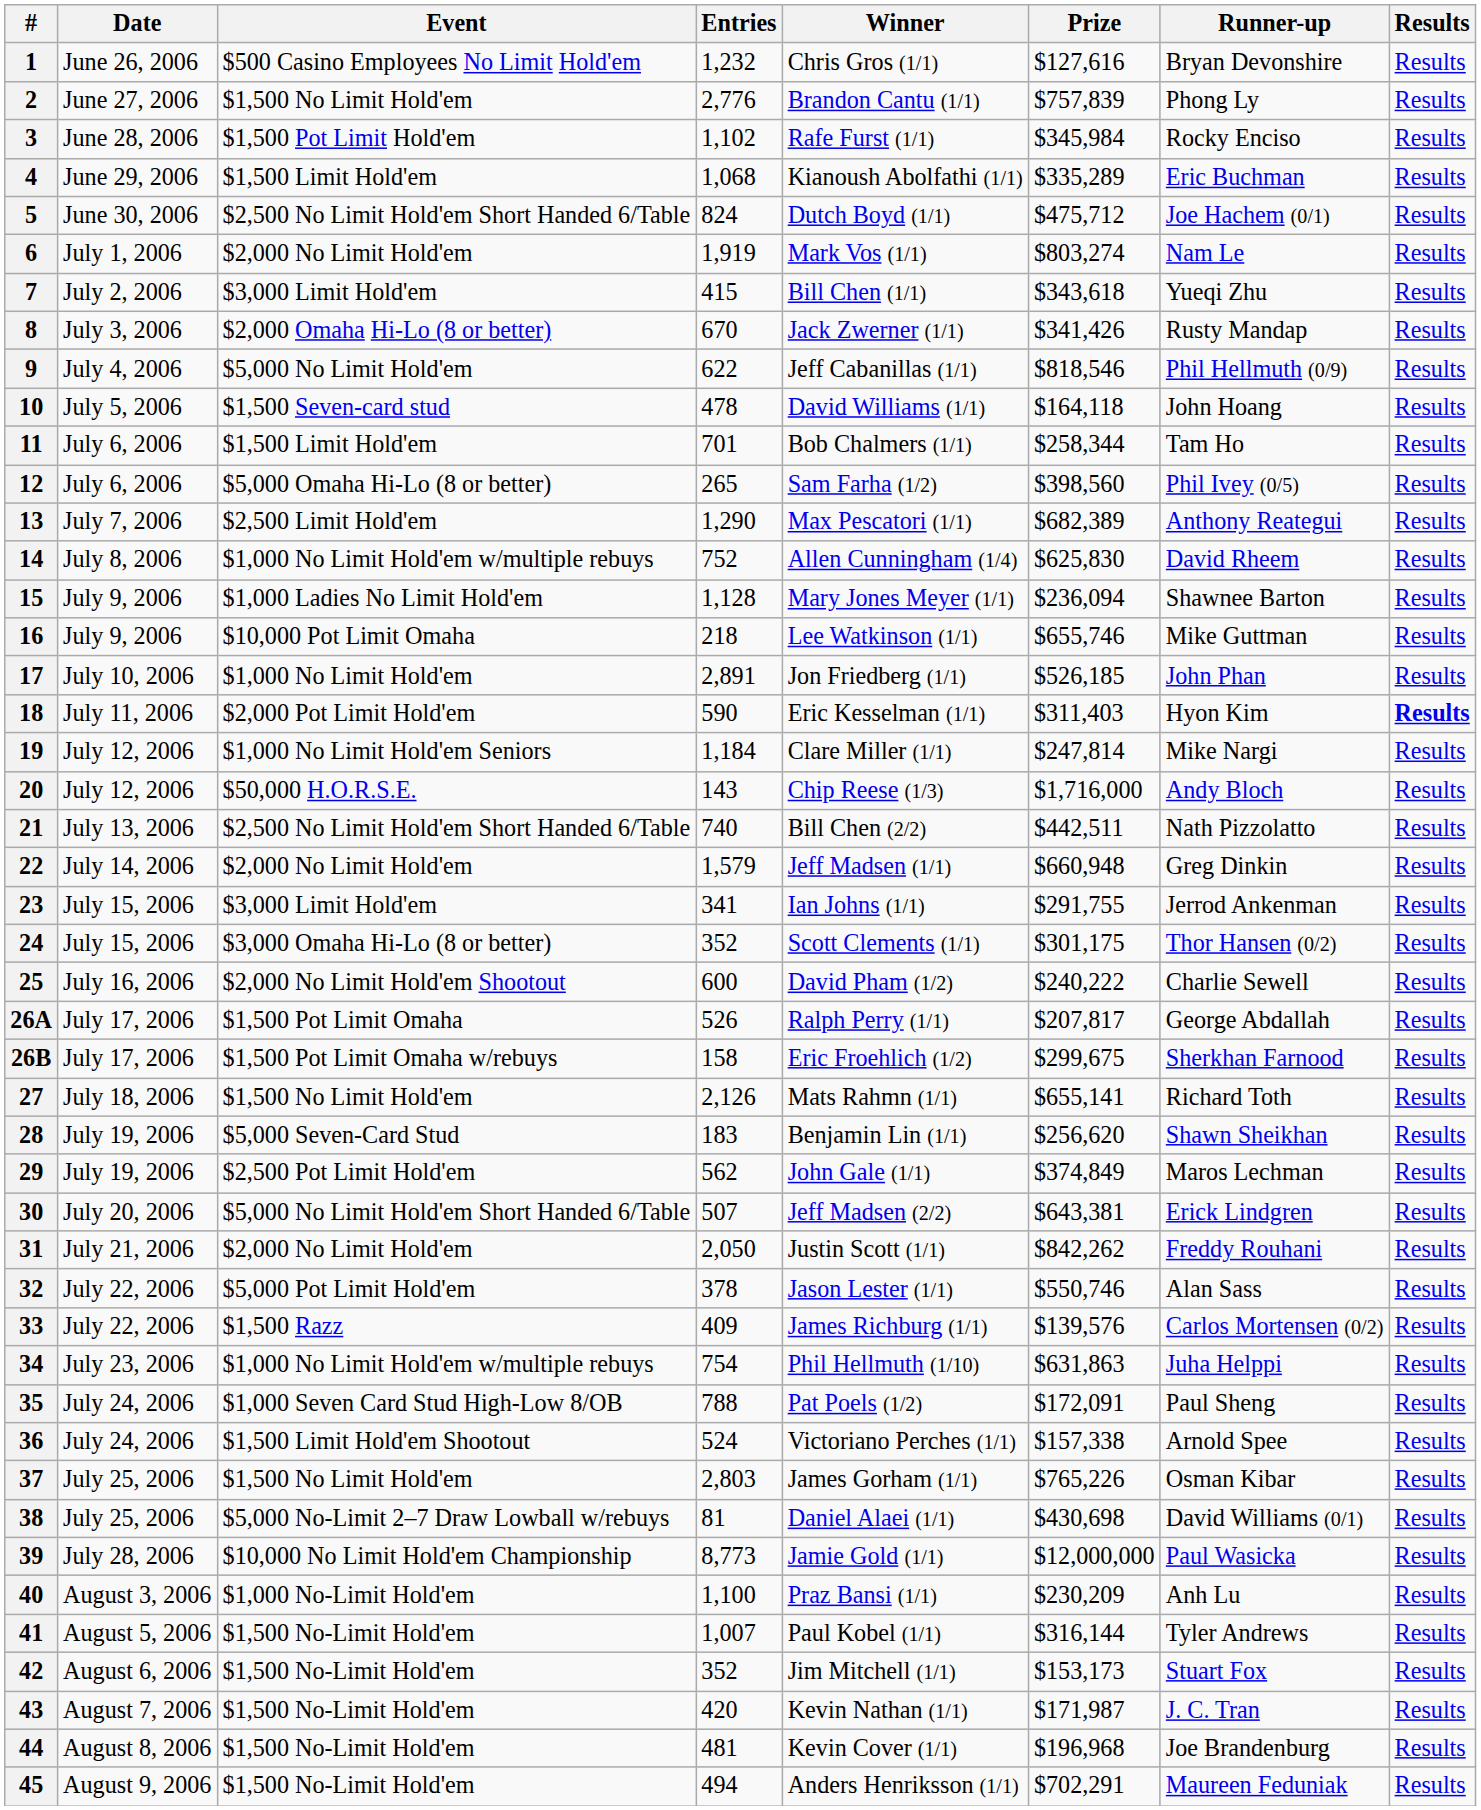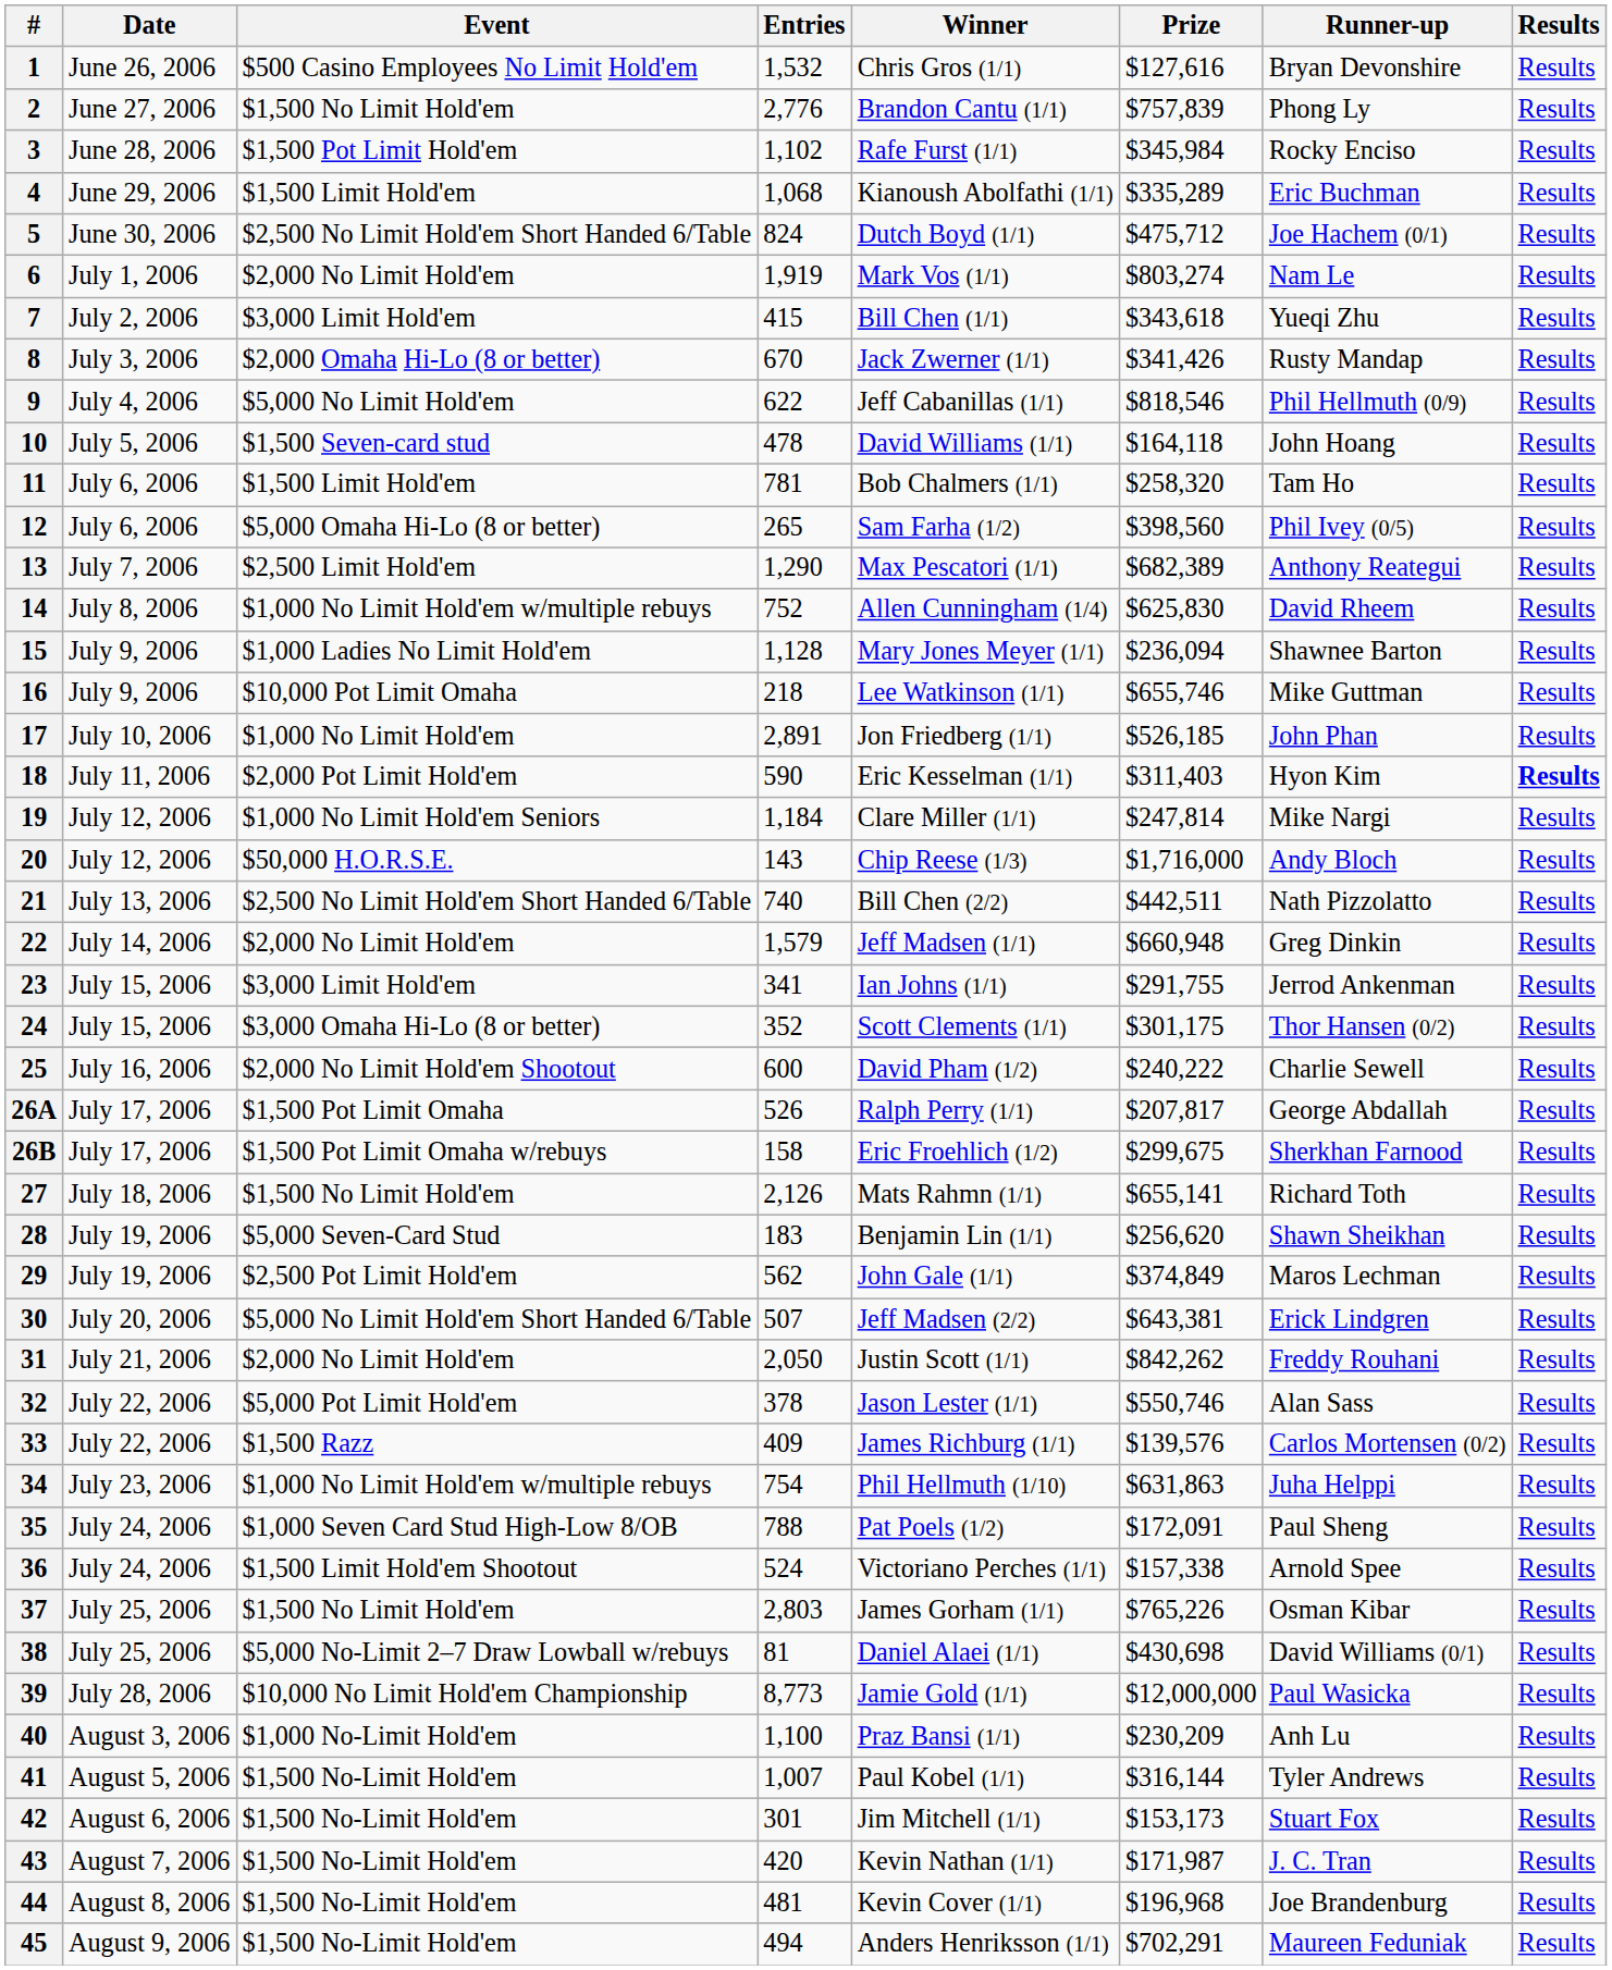 <table class="wikitable sortable">
 <tr>
 <th>#</th>
 <th>Date</th>
 <th>Event</th>
 <th>Entries</th>
 <th>Winner</th>
 <th>Prize</th>
 <th>Runner-up</th>
 <th>Results</th>
 </tr>
 <tr>
 <th>1</th>
 <td>June 26, 2006</td>
 <td>$500 Casino Employees <a href='#'>No Limit</a> <a href='#'>Hold'em</a></td>
-<td>1,232</td>
+<td>1,532</td>
 <td>Chris Gros <small>(1/1)</small></td>
 <td>$127,616</td>
 <td>Bryan Devonshire</td>
 <td><a href='#'>Results</a></td>
 </tr>
 <tr>
 <th>2</th>
 <td>June 27, 2006</td>
 <td>$1,500 No Limit Hold'em</td>
 <td>2,776</td>
 <td><a href='#'>Brandon Cantu</a> <small>(1/1)</small></td>
 <td>$757,839</td>
 <td>Phong Ly</td>
 <td><a href='#'>Results</a></td>
 </tr>
 <tr>
 <th>3</th>
 <td>June 28, 2006</td>
 <td>$1,500 <a href='#'>Pot Limit</a> Hold'em</td>
 <td>1,102</td>
 <td><a href='#'>Rafe Furst</a> <small>(1/1)</small></td>
 <td>$345,984</td>
 <td>Rocky Enciso</td>
 <td><a href='#'>Results</a></td>
 </tr>
 <tr>
 <th>4</th>
 <td>June 29, 2006</td>
 <td>$1,500 Limit Hold'em</td>
 <td>1,068</td>
 <td>Kianoush Abolfathi <small>(1/1)</small></td>
 <td>$335,289</td>
 <td><a href='#'>Eric Buchman</a></td>
 <td><a href='#'>Results</a></td>
 </tr>
 <tr>
 <th>5</th>
 <td>June 30, 2006</td>
 <td>$2,500 No Limit Hold'em Short Handed 6/Table</td>
 <td>824</td>
 <td><a href='#'>Dutch Boyd</a> <small>(1/1)</small></td>
 <td>$475,712</td>
 <td><a href='#'>Joe Hachem</a> <small>(0/1)</small></td>
 <td><a href='#'>Results</a></td>
 </tr>
 <tr>
 <th>6</th>
 <td>July 1, 2006</td>
 <td>$2,000 No Limit Hold'em</td>
 <td>1,919</td>
 <td><a href='#'>Mark Vos</a> <small>(1/1)</small></td>
 <td>$803,274</td>
 <td><a href='#'>Nam Le</a></td>
 <td><a href='#'>Results</a></td>
 </tr>
 <tr>
 <th>7</th>
 <td>July 2, 2006</td>
 <td>$3,000 Limit Hold'em</td>
 <td>415</td>
 <td><a href='#'>Bill Chen</a> <small>(1/1)</small></td>
 <td>$343,618</td>
 <td>Yueqi Zhu</td>
 <td><a href='#'>Results</a></td>
 </tr>
 <tr>
 <th>8</th>
 <td>July 3, 2006</td>
 <td>$2,000 <a href='#'>Omaha</a> <a href='#'>Hi-Lo (8 or better)</a></td>
 <td>670</td>
 <td><a href='#'>Jack Zwerner</a> <small>(1/1)</small></td>
 <td>$341,426</td>
 <td>Rusty Mandap</td>
 <td><a href='#'>Results</a></td>
 </tr>
 <tr>
 <th>9</th>
 <td>July 4, 2006</td>
 <td>$5,000 No Limit Hold'em</td>
 <td>622</td>
 <td>Jeff Cabanillas <small>(1/1)</small></td>
 <td>$818,546</td>
 <td><a href='#'>Phil Hellmuth</a> <small>(0/9)</small></td>
 <td><a href='#'>Results</a></td>
 </tr>
 <tr>
 <th>10</th>
 <td>July 5, 2006</td>
 <td>$1,500 <a href='#'>Seven-card stud</a></td>
 <td>478</td>
 <td><a href='#'>David Williams</a> <small>(1/1)</small></td>
 <td>$164,118</td>
 <td>John Hoang</td>
 <td><a href='#'>Results</a></td>
 </tr>
 <tr>
 <th>11</th>
 <td>July 6, 2006</td>
 <td>$1,500 Limit Hold'em</td>
-<td>701</td>
+<td>781</td>
 <td>Bob Chalmers <small>(1/1)</small></td>
-<td>$258,344</td>
+<td>$258,320</td>
 <td>Tam Ho</td>
 <td><a href='#'>Results</a></td>
 </tr>
 <tr>
 <th>12</th>
 <td>July 6, 2006</td>
 <td>$5,000 Omaha Hi-Lo (8 or better)</td>
 <td>265</td>
 <td><a href='#'>Sam Farha</a> <small>(1/2)</small></td>
 <td>$398,560</td>
 <td><a href='#'>Phil Ivey</a> <small>(0/5)</small></td>
 <td><a href='#'>Results</a></td>
 </tr>
 <tr>
 <th>13</th>
 <td>July 7, 2006</td>
 <td>$2,500 Limit Hold'em</td>
 <td>1,290</td>
 <td><a href='#'>Max Pescatori</a> <small>(1/1)</small></td>
 <td>$682,389</td>
 <td><a href='#'>Anthony Reategui</a></td>
 <td><a href='#'>Results</a></td>
 </tr>
 <tr>
 <th>14</th>
 <td>July 8, 2006</td>
 <td>$1,000 No Limit Hold'em w/multiple rebuys</td>
 <td>752</td>
 <td><a href='#'>Allen Cunningham</a> <small>(1/4)</small></td>
 <td>$625,830</td>
 <td><a href='#'>David Rheem</a></td>
 <td><a href='#'>Results</a></td>
 </tr>
 <tr>
 <th>15</th>
 <td>July 9, 2006</td>
 <td>$1,000 Ladies No Limit Hold'em</td>
 <td>1,128</td>
 <td><a href='#'>Mary Jones Meyer</a> <small>(1/1)</small></td>
 <td>$236,094</td>
 <td>Shawnee Barton</td>
 <td><a href='#'>Results</a></td>
 </tr>
 <tr>
 <th>16</th>
 <td>July 9, 2006</td>
 <td>$10,000 Pot Limit Omaha</td>
 <td>218</td>
 <td><a href='#'>Lee Watkinson</a> <small>(1/1)</small></td>
 <td>$655,746</td>
 <td>Mike Guttman</td>
 <td><a href='#'>Results</a></td>
 </tr>
 <tr>
 <th>17</th>
 <td>July 10, 2006</td>
 <td>$1,000 No Limit Hold'em</td>
 <td>2,891</td>
 <td>Jon Friedberg <small>(1/1)</small></td>
 <td>$526,185</td>
 <td><a href='#'>John Phan</a></td>
 <td><a href='#'>Results</a></td>
 </tr>
 <tr>
 <th>18</th>
 <td>July 11, 2006</td>
 <td>$2,000 Pot Limit Hold'em</td>
 <td>590</td>
 <td>Eric Kesselman <small>(1/1)</small></td>
 <td>$311,403</td>
 <td>Hyon Kim</td>
 <td><strong><a href='#'>Results</a></strong></td>
 </tr>
 <tr>
 <th>19</th>
 <td>July 12, 2006</td>
 <td>$1,000 No Limit Hold'em Seniors</td>
 <td>1,184</td>
 <td>Clare Miller <small>(1/1)</small></td>
 <td>$247,814</td>
 <td>Mike Nargi</td>
 <td><a href='#'>Results</a></td>
 </tr>
 <tr>
 <th>20</th>
 <td>July 12, 2006</td>
 <td>$50,000 <a href='#'>H.O.R.S.E.</a></td>
 <td>143</td>
 <td><a href='#'>Chip Reese</a> <small>(1/3)</small></td>
 <td>$1,716,000</td>
 <td><a href='#'>Andy Bloch</a></td>
 <td><a href='#'>Results</a></td>
 </tr>
 <tr>
 <th>21</th>
 <td>July 13, 2006</td>
 <td>$2,500 No Limit Hold'em Short Handed 6/Table</td>
 <td>740</td>
 <td>Bill Chen <small>(2/2)</small></td>
 <td>$442,511</td>
 <td>Nath Pizzolatto</td>
 <td><a href='#'>Results</a></td>
 </tr>
 <tr>
 <th>22</th>
 <td>July 14, 2006</td>
 <td>$2,000 No Limit Hold'em</td>
 <td>1,579</td>
 <td><a href='#'>Jeff Madsen</a> <small>(1/1)</small></td>
 <td>$660,948</td>
 <td>Greg Dinkin</td>
 <td><a href='#'>Results</a></td>
 </tr>
 <tr>
 <th>23</th>
 <td>July 15, 2006</td>
 <td>$3,000 Limit Hold'em</td>
 <td>341</td>
 <td><a href='#'>Ian Johns</a> <small>(1/1)</small></td>
 <td>$291,755</td>
 <td>Jerrod Ankenman</td>
 <td><a href='#'>Results</a></td>
 </tr>
 <tr>
 <th>24</th>
 <td>July 15, 2006</td>
 <td>$3,000 Omaha Hi-Lo (8 or better)</td>
 <td>352</td>
 <td><a href='#'>Scott Clements</a> <small>(1/1)</small></td>
 <td>$301,175</td>
 <td><a href='#'>Thor Hansen</a> <small>(0/2)</small></td>
 <td><a href='#'>Results</a></td>
 </tr>
 <tr>
 <th>25</th>
 <td>July 16, 2006</td>
 <td>$2,000 No Limit Hold'em <a href='#'>Shootout</a></td>
 <td>600</td>
 <td><a href='#'>David Pham</a> <small>(1/2)</small></td>
 <td>$240,222</td>
 <td>Charlie Sewell</td>
 <td><a href='#'>Results</a></td>
 </tr>
 <tr>
 <th>26A</th>
 <td>July 17, 2006</td>
 <td>$1,500 Pot Limit Omaha</td>
 <td>526</td>
 <td><a href='#'>Ralph Perry</a> <small>(1/1)</small></td>
 <td>$207,817</td>
 <td>George Abdallah</td>
 <td><a href='#'>Results</a></td>
 </tr>
 <tr>
 <th>26B</th>
 <td>July 17, 2006</td>
 <td>$1,500 Pot Limit Omaha w/rebuys</td>
 <td>158</td>
 <td><a href='#'>Eric Froehlich</a> <small>(1/2)</small></td>
 <td>$299,675</td>
 <td><a href='#'>Sherkhan Farnood</a></td>
 <td><a href='#'>Results</a></td>
 </tr>
 <tr>
 <th>27</th>
 <td>July 18, 2006</td>
 <td>$1,500 No Limit Hold'em</td>
 <td>2,126</td>
 <td>Mats Rahmn <small>(1/1)</small></td>
 <td>$655,141</td>
 <td>Richard Toth</td>
 <td><a href='#'>Results</a></td>
 </tr>
 <tr>
 <th>28</th>
 <td>July 19, 2006</td>
 <td>$5,000 Seven-Card Stud</td>
 <td>183</td>
 <td>Benjamin Lin <small>(1/1)</small></td>
 <td>$256,620</td>
 <td><a href='#'>Shawn Sheikhan</a></td>
 <td><a href='#'>Results</a></td>
 </tr>
 <tr>
 <th>29</th>
 <td>July 19, 2006</td>
 <td>$2,500 Pot Limit Hold'em</td>
 <td>562</td>
 <td><a href='#'>John Gale</a> <small>(1/1)</small></td>
 <td>$374,849</td>
 <td>Maros Lechman</td>
 <td><a href='#'>Results</a></td>
 </tr>
 <tr>
 <th>30</th>
 <td>July 20, 2006</td>
 <td>$5,000 No Limit Hold'em Short Handed 6/Table</td>
 <td>507</td>
 <td><a href='#'>Jeff Madsen</a> <small>(2/2)</small></td>
 <td>$643,381</td>
 <td><a href='#'>Erick Lindgren</a></td>
 <td><a href='#'>Results</a></td>
 </tr>
 <tr>
 <th>31</th>
 <td>July 21, 2006</td>
 <td>$2,000 No Limit Hold'em</td>
 <td>2,050</td>
 <td>Justin Scott <small>(1/1)</small></td>
 <td>$842,262</td>
 <td><a href='#'>Freddy Rouhani</a></td>
 <td><a href='#'>Results</a></td>
 </tr>
 <tr>
 <th>32</th>
 <td>July 22, 2006</td>
 <td>$5,000 Pot Limit Hold'em</td>
 <td>378</td>
 <td><a href='#'>Jason Lester</a> <small>(1/1)</small></td>
 <td>$550,746</td>
 <td>Alan Sass</td>
 <td><a href='#'>Results</a></td>
 </tr>
 <tr>
 <th>33</th>
 <td>July 22, 2006</td>
 <td>$1,500 <a href='#'>Razz</a></td>
 <td>409</td>
 <td><a href='#'>James Richburg</a> <small>(1/1)</small></td>
 <td>$139,576</td>
 <td><a href='#'>Carlos Mortensen</a> <small>(0/2)</small></td>
 <td><a href='#'>Results</a></td>
 </tr>
 <tr>
 <th>34</th>
 <td>July 23, 2006</td>
 <td>$1,000 No Limit Hold'em w/multiple rebuys</td>
 <td>754</td>
 <td><a href='#'>Phil Hellmuth</a> <small>(1/10)</small></td>
 <td>$631,863</td>
 <td><a href='#'>Juha Helppi</a></td>
 <td><a href='#'>Results</a></td>
 </tr>
 <tr>
 <th>35</th>
 <td>July 24, 2006</td>
 <td>$1,000 Seven Card Stud High-Low 8/OB</td>
 <td>788</td>
 <td><a href='#'>Pat Poels</a> <small>(1/2)</small></td>
 <td>$172,091</td>
 <td>Paul Sheng</td>
 <td><a href='#'>Results</a></td>
 </tr>
 <tr>
 <th>36</th>
 <td>July 24, 2006</td>
 <td>$1,500 Limit Hold'em Shootout</td>
 <td>524</td>
 <td>Victoriano Perches <small>(1/1)</small></td>
 <td>$157,338</td>
 <td>Arnold Spee</td>
 <td><a href='#'>Results</a></td>
 </tr>
 <tr>
 <th>37</th>
 <td>July 25, 2006</td>
 <td>$1,500 No Limit Hold'em</td>
 <td>2,803</td>
 <td>James Gorham <small>(1/1)</small></td>
 <td>$765,226</td>
 <td>Osman Kibar</td>
 <td><a href='#'>Results</a></td>
 </tr>
 <tr>
 <th>38</th>
 <td>July 25, 2006</td>
 <td>$5,000 No-Limit 2–7 Draw Lowball w/rebuys</td>
 <td>81</td>
 <td><a href='#'>Daniel Alaei</a> <small>(1/1)</small></td>
 <td>$430,698</td>
 <td>David Williams <small>(0/1)</small></td>
 <td><a href='#'>Results</a></td>
 </tr>
 <tr>
 <th>39</th>
 <td>July 28, 2006</td>
 <td>$10,000 No Limit Hold'em Championship</td>
 <td>8,773</td>
 <td><a href='#'>Jamie Gold</a> <small>(1/1)</small></td>
 <td>$12,000,000</td>
 <td><a href='#'>Paul Wasicka</a></td>
 <td><a href='#'>Results</a></td>
 </tr>
 <tr>
 <th>40</th>
 <td>August 3, 2006</td>
 <td>$1,000 No-Limit Hold'em</td>
 <td>1,100</td>
 <td><a href='#'>Praz Bansi</a> <small>(1/1)</small></td>
 <td>$230,209</td>
 <td>Anh Lu</td>
 <td><a href='#'>Results</a></td>
 </tr>
 <tr>
 <th>41</th>
 <td>August 5, 2006</td>
 <td>$1,500 No-Limit Hold'em</td>
 <td>1,007</td>
 <td>Paul Kobel <small>(1/1)</small></td>
 <td>$316,144</td>
 <td>Tyler Andrews</td>
 <td><a href='#'>Results</a></td>
 </tr>
 <tr>
 <th>42</th>
 <td>August 6, 2006</td>
 <td>$1,500 No-Limit Hold'em</td>
-<td>352</td>
+<td>301</td>
 <td>Jim Mitchell <small>(1/1)</small></td>
 <td>$153,173</td>
 <td><a href='#'>Stuart Fox</a></td>
 <td><a href='#'>Results</a></td>
 </tr>
 <tr>
 <th>43</th>
 <td>August 7, 2006</td>
 <td>$1,500 No-Limit Hold'em</td>
 <td>420</td>
 <td>Kevin Nathan <small>(1/1)</small></td>
 <td>$171,987</td>
 <td><a href='#'>J. C. Tran</a></td>
 <td><a href='#'>Results</a></td>
 </tr>
 <tr>
 <th>44</th>
 <td>August 8, 2006</td>
 <td>$1,500 No-Limit Hold'em</td>
 <td>481</td>
 <td>Kevin Cover <small>(1/1)</small></td>
 <td>$196,968</td>
 <td>Joe Brandenburg</td>
 <td><a href='#'>Results</a></td>
 </tr>
 <tr>
 <th>45</th>
 <td>August 9, 2006</td>
 <td>$1,500 No-Limit Hold'em</td>
 <td>494</td>
 <td>Anders Henriksson <small>(1/1)</small></td>
 <td>$702,291</td>
 <td><a href='#'>Maureen Feduniak</a></td>
 <td><a href='#'>Results</a></td>
 </tr>
 </table>
